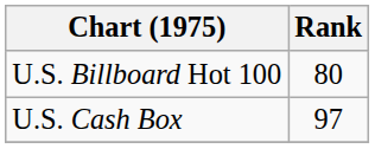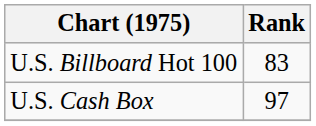 <table class="wikitable">
 <tr>
 <th>Chart (1975)</th>
 <th style="text-align:center;">Rank</th>
 </tr>
 <tr>
 <td>U.S. <em>Billboard</em> Hot 100</td>
-<td style="text-align:center;">80</td>
+<td style="text-align:center;">83</td>
 </tr>
 <tr>
 <td>U.S. <em>Cash Box</em> </td>
 <td style="text-align:center;">97</td>
 </tr>
 <tr>
 </tr>
 </table>
